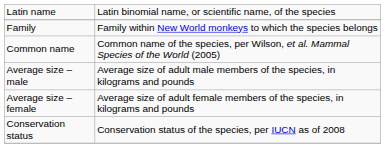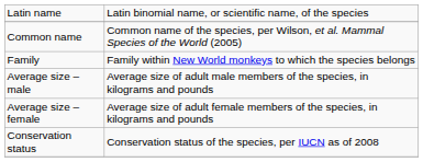 <table class="wikitable">
 <tr>
 <td>Latin name</td>
 <td>Latin binomial name, or scientific name, of the species</td>
 </tr>
 <tr>
 </tr>
 <tr>
+<td>Common name</td>
+<td>Common name of the species, per Wilson, <em>et al.</em> <em>Mammal Species of the World</em> (2005)</td>
+</tr>
+<tr>
 <td>Family</td>
 <td>Family within <a href='#'>New World monkeys</a> to which the species belongs</td>
-</tr>
-<tr>
-<td>Common name</td>
-<td>Common name of the species, per Wilson, <em>et al.</em> <em>Mammal Species of the World</em> (2005)</td>
 </tr>
 <tr>
 <td>Average size – male</td>
 <td>Average size of adult male members of the species, in kilograms and pounds</td>
 </tr>
 <tr>
 <td>Average size – female</td>
 <td>Average size of adult female members of the species, in kilograms and pounds</td>
 </tr>
 <tr>
 <td>Conservation status</td>
 <td>Conservation status of the species, per <a href='#'>IUCN</a> as of 2008</td>
 </tr>
 <tr>
 </tr>
 </table>
